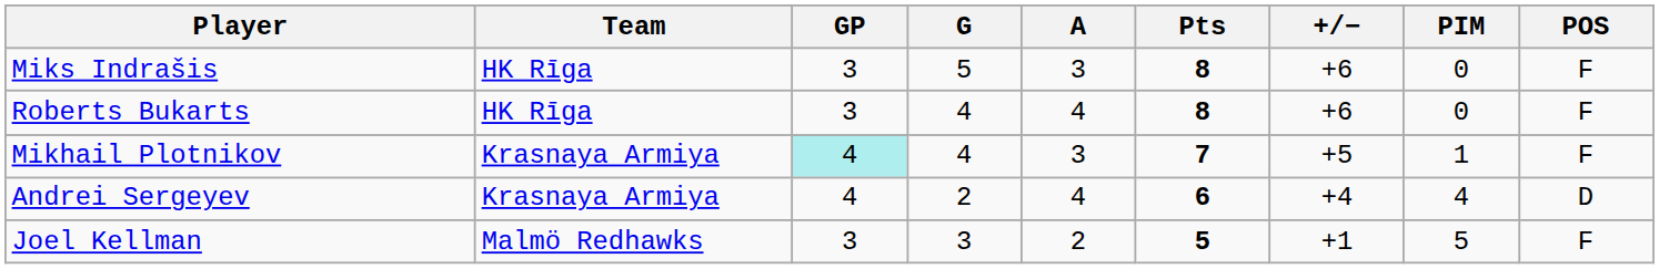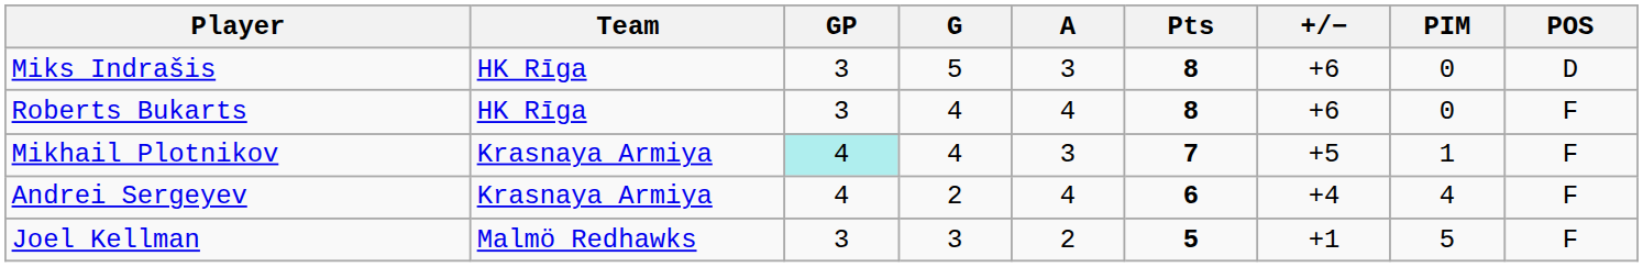 <table class="wikitable sortable" style="text-align:center;">
 <tr>
 <th style="width:225px;">Player</th>
 <th style="width:150px;">Team</th>
 <th style="width:50px;">GP</th>
 <th style="width:50px;">G</th>
 <th style="width:50px;">A</th>
 <th style="width:60px;">Pts</th>
 <th style="width:60px;">+/−</th>
 <th style="width:50px;">PIM</th>
 <th style="width:60px;">POS</th>
 </tr>
 <tr>
 <td style="text-align:left;"> <a href='#'>Miks Indrašis</a></td>
 <td style="text-align:left;"><a href='#'>HK Rīga</a></td>
 <td>3</td>
 <td>5</td>
 <td>3</td>
 <td><strong>8</strong></td>
 <td>+6</td>
 <td>0</td>
-<td>F</td>
+<td>D</td>
 </tr>
 <tr>
 <td style="text-align:left;"> <a href='#'>Roberts Bukarts</a></td>
 <td style="text-align:left;"><a href='#'>HK Rīga</a></td>
 <td>3</td>
 <td>4</td>
 <td>4</td>
 <td><strong>8</strong></td>
 <td>+6</td>
 <td>0</td>
 <td>F</td>
 </tr>
 <tr>
 <td style="text-align:left;"> <a href='#'>Mikhail Plotnikov</a></td>
 <td style="text-align:left;"><a href='#'>Krasnaya Armiya</a></td>
 <td style="background: paleturquoise;">4</td>
 <td>4</td>
 <td>3</td>
 <td><strong>7</strong></td>
 <td>+5</td>
 <td>1</td>
 <td>F</td>
 </tr>
 <tr>
 <td style="text-align:left;"> <a href='#'>Andrei Sergeyev</a></td>
 <td style="text-align:left;"><a href='#'>Krasnaya Armiya</a></td>
 <td>4</td>
 <td>2</td>
 <td>4</td>
 <td><strong>6</strong></td>
 <td>+4</td>
 <td>4</td>
-<td>D</td>
+<td>F</td>
 </tr>
 <tr>
 <td style="text-align:left;"> <a href='#'>Joel Kellman</a></td>
 <td style="text-align:left;"><a href='#'>Malmö Redhawks</a></td>
 <td>3</td>
 <td>3</td>
 <td>2</td>
 <td><strong>5</strong></td>
 <td>+1</td>
 <td>5</td>
 <td>F</td>
 </tr>
 </table>
